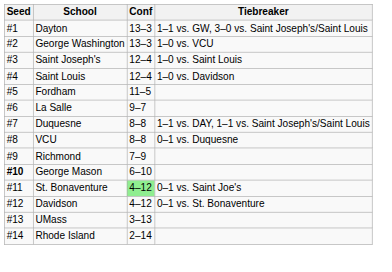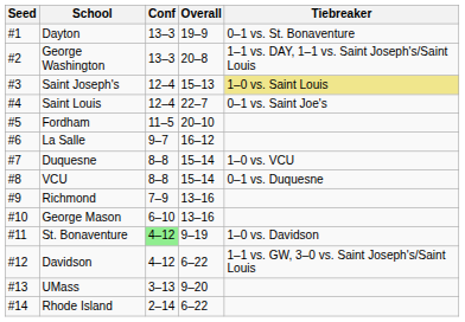 <table class="wikitable">
 <tr>
 <th>Seed</th>
 <th>School</th>
 <th>Conf</th>
+<th>Overall</th>
 <th>Tiebreaker</th>
 </tr>
 <tr>
 <td>#1</td>
 <td>Dayton</td>
 <td>13–3</td>
-<td>1–1 vs. GW, 3–0 vs. Saint Joseph's/Saint Louis</td>
+<td>19–9</td>
+<td>0–1 vs. St. Bonaventure</td>
 </tr>
 <tr>
 <td>#2</td>
 <td>George Washington</td>
 <td>13–3</td>
-<td>1–0 vs. VCU</td>
+<td>20–8</td>
+<td>1–1 vs. DAY, 1–1 vs. Saint Joseph's/Saint Louis</td>
 </tr>
 <tr>
 <td>#3</td>
 <td>Saint Joseph's</td>
 <td>12–4</td>
-<td>1–0 vs. Saint Louis</td>
+<td>15–13</td>
+<td style="background: khaki;">1–0 vs. Saint Louis</td>
 </tr>
 <tr>
 <td>#4</td>
 <td>Saint Louis</td>
 <td>12–4</td>
-<td>1–0 vs. Davidson</td>
+<td>22–7</td>
+<td>0–1 vs. Saint Joe's</td>
 </tr>
 <tr>
 <td>#5</td>
 <td>Fordham</td>
 <td>11–5</td>
+<td>20–10</td>
 <td></td>
 </tr>
 <tr>
 <td>#6</td>
 <td>La Salle</td>
 <td>9–7</td>
+<td>16–12</td>
 <td></td>
 </tr>
 <tr>
 <td>#7</td>
 <td>Duquesne</td>
 <td>8–8</td>
-<td>1–1 vs. DAY, 1–1 vs. Saint Joseph's/Saint Louis</td>
+<td>15–14</td>
+<td>1–0 vs. VCU</td>
 </tr>
 <tr>
 <td>#8</td>
 <td>VCU</td>
 <td>8–8</td>
+<td>15–14</td>
 <td>0–1 vs. Duquesne</td>
 </tr>
 <tr>
 <td>#9</td>
 <td>Richmond</td>
 <td>7–9</td>
+<td>13–16</td>
 <td></td>
 </tr>
 <tr>
-<td><strong>#10</strong></td>
+<td>#10</td>
 <td>George Mason</td>
 <td>6–10</td>
+<td>13–16</td>
 <td></td>
 </tr>
 <tr>
 <td>#11</td>
 <td>St. Bonaventure</td>
 <td style="background: lightgreen;">4–12</td>
-<td>0–1 vs. Saint Joe's</td>
+<td>9–19</td>
+<td>1–0 vs. Davidson</td>
 </tr>
 <tr>
 <td>#12</td>
 <td>Davidson</td>
 <td>4–12</td>
-<td>0–1 vs. St. Bonaventure</td>
+<td>6–22</td>
+<td>1–1 vs. GW, 3–0 vs. Saint Joseph's/Saint Louis</td>
 </tr>
 <tr>
 <td>#13</td>
 <td>UMass</td>
 <td>3–13</td>
+<td>9–20</td>
 <td></td>
 </tr>
 <tr>
 <td>#14</td>
 <td>Rhode Island</td>
 <td>2–14</td>
+<td>6–22</td>
 <td></td>
 </tr>
 </table>
